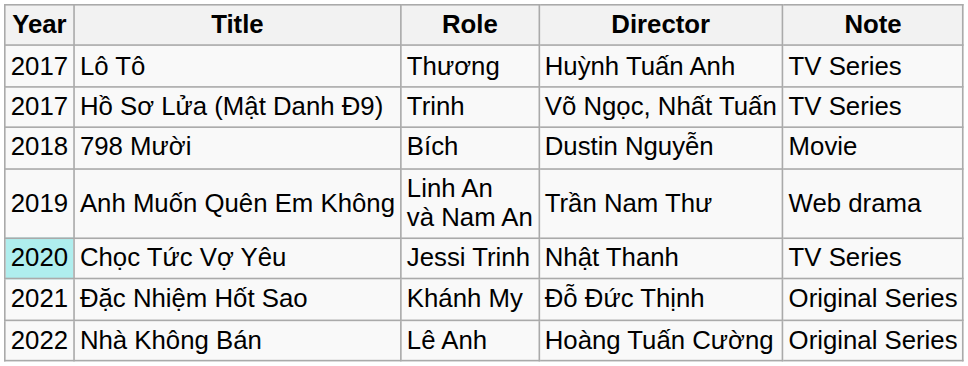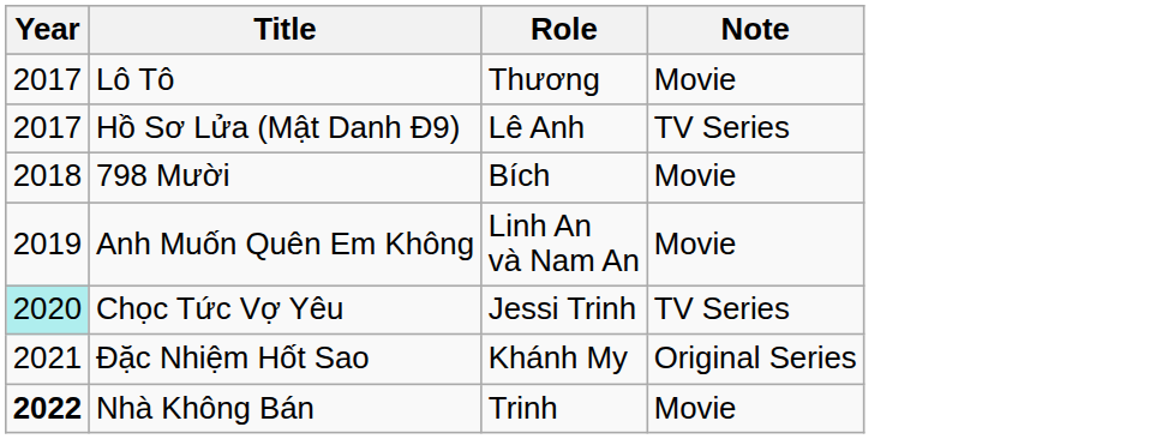 <table class="wikitable sortable mw-collapsible">
 <tr>
 <th>Year</th>
 <th>Title</th>
 <th>Role</th>
-<th>Director</th>
 <th>Note</th>
 </tr>
 <tr>
 <td>2017</td>
 <td>Lô Tô</td>
 <td>Thương</td>
-<td>Huỳnh Tuấn Anh</td>
-<td>TV Series</td>
+<td>Movie</td>
 </tr>
 <tr>
 <td>2017</td>
 <td>Hồ Sơ Lửa (Mật Danh Đ9)</td>
-<td>Trinh</td>
-<td>Võ Ngọc, Nhất Tuấn</td>
+<td>Lê Anh</td>
 <td>TV Series</td>
 </tr>
 <tr>
 <td>2018</td>
 <td>798 Mười</td>
 <td>Bích</td>
-<td>Dustin Nguyễn</td>
 <td>Movie</td>
 </tr>
 <tr>
 <td>2019</td>
 <td>Anh Muốn Quên Em Không</td>
 <td>Linh An <br> và Nam An</td>
-<td>Trần Nam Thư</td>
-<td>Web drama</td>
+<td>Movie</td>
 </tr>
 <tr>
 <td style="background: paleturquoise;">2020</td>
 <td>Chọc Tức Vợ Yêu</td>
 <td>Jessi Trinh</td>
-<td>Nhật Thanh</td>
 <td>TV Series</td>
 </tr>
 <tr>
 <td>2021</td>
 <td>Đặc Nhiệm Hốt Sao</td>
 <td>Khánh My</td>
-<td>Đỗ Đức Thịnh</td>
 <td>Original Series</td>
 </tr>
 <tr>
-<td>2022</td>
+<td><strong>2022</strong></td>
 <td>Nhà Không Bán</td>
-<td>Lê Anh</td>
-<td>Hoàng Tuấn Cường</td>
-<td>Original Series</td>
+<td>Trinh</td>
+<td>Movie</td>
 </tr>
 </table>
